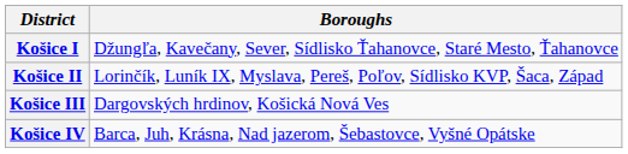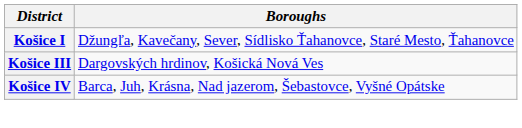 <table class=wikitable>
 <tr>
 <th><em>District</em></th>
 <th><em>Boroughs</em></th>
 </tr>
 <tr>
 <th><a href='#'>Košice I</a></th>
 <td><a href='#'>Džungľa</a>, <a href='#'>Kavečany</a>, <a href='#'>Sever</a>, <a href='#'>Sídlisko Ťahanovce</a>, <a href='#'>Staré Mesto</a>, <a href='#'>Ťahanovce</a></td>
 </tr>
 <tr>
-<th><a href='#'>Košice II</a></th>
-<td><a href='#'>Lorinčík</a>, <a href='#'>Luník IX</a>, <a href='#'>Myslava</a>, <a href='#'>Pereš</a>, <a href='#'>Poľov</a>, <a href='#'>Sídlisko KVP</a>, <a href='#'>Šaca</a>, <a href='#'>Západ</a></td>
-</tr>
-<tr>
 <th><a href='#'>Košice III</a></th>
 <td><a href='#'>Dargovských hrdinov</a>, <a href='#'>Košická Nová Ves</a></td>
 </tr>
 <tr>
 <th><a href='#'>Košice IV</a></th>
 <td><a href='#'>Barca</a>, <a href='#'>Juh</a>, <a href='#'>Krásna</a>, <a href='#'>Nad jazerom</a>, <a href='#'>Šebastovce</a>, <a href='#'>Vyšné Opátske</a></td>
 </tr>
 </table>
